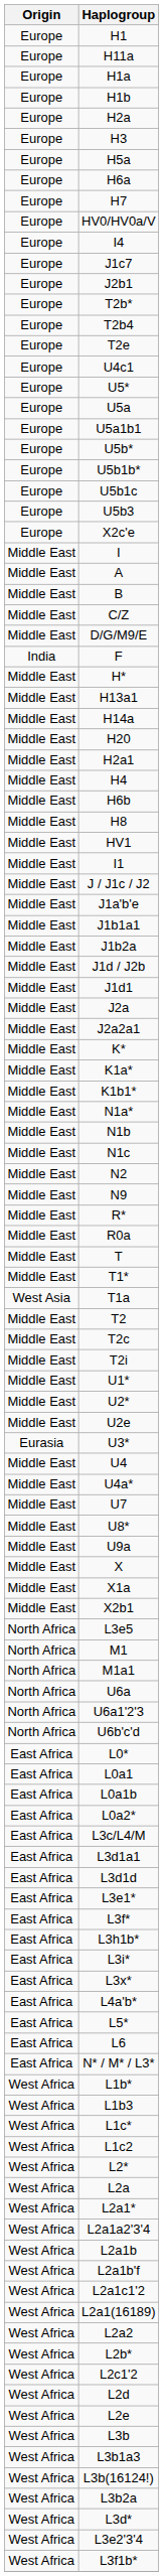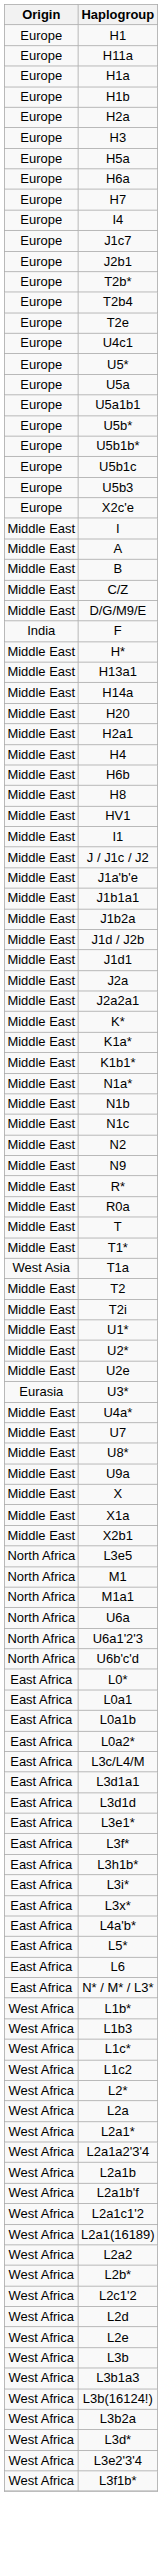 <table class="wikitable sortable" style="text-align:center; font-size: 100%;">
 <tr>
 <th>Origin</th>
 <th>Haplogroup</th>
 </tr>
 <tr>
 <td>Europe</td>
 <td>H1</td>
 </tr>
 <tr>
 <td>Europe</td>
 <td>H11a</td>
 </tr>
 <tr>
 <td>Europe</td>
 <td>H1a</td>
 </tr>
 <tr>
 <td>Europe</td>
 <td>H1b</td>
 </tr>
 <tr>
 <td>Europe</td>
 <td>H2a</td>
 </tr>
 <tr>
 <td>Europe</td>
 <td>H3</td>
 </tr>
 <tr>
 <td>Europe</td>
 <td>H5a</td>
 </tr>
 <tr>
 <td>Europe</td>
 <td>H6a</td>
 </tr>
 <tr>
 <td>Europe</td>
 <td>H7</td>
-</tr>
-<tr>
-<td>Europe</td>
-<td>HV0/HV0a/V</td>
 </tr>
 <tr>
 <td>Europe</td>
 <td>I4</td>
 </tr>
 <tr>
 <td>Europe</td>
 <td>J1c7</td>
 </tr>
 <tr>
 <td>Europe</td>
 <td>J2b1</td>
 </tr>
 <tr>
 <td>Europe</td>
 <td>T2b*</td>
 </tr>
 <tr>
 <td>Europe</td>
 <td>T2b4</td>
 </tr>
 <tr>
 <td>Europe</td>
 <td>T2e</td>
 </tr>
 <tr>
 <td>Europe</td>
 <td>U4c1</td>
 </tr>
 <tr>
 <td>Europe</td>
 <td>U5*</td>
 </tr>
 <tr>
 <td>Europe</td>
 <td>U5a</td>
 </tr>
 <tr>
 <td>Europe</td>
 <td>U5a1b1</td>
 </tr>
 <tr>
 <td>Europe</td>
 <td>U5b*</td>
 </tr>
 <tr>
 <td>Europe</td>
 <td>U5b1b*</td>
 </tr>
 <tr>
 <td>Europe</td>
 <td>U5b1c</td>
 </tr>
 <tr>
 <td>Europe</td>
 <td>U5b3</td>
 </tr>
 <tr>
 <td>Europe</td>
 <td>X2c'e</td>
 </tr>
 <tr>
 <td>Middle East</td>
 <td>I</td>
 </tr>
 <tr>
 <td>Middle East</td>
 <td>A</td>
 </tr>
 <tr>
 <td>Middle East</td>
 <td>B</td>
 </tr>
 <tr>
 <td>Middle East</td>
 <td>C/Z</td>
 </tr>
 <tr>
 <td>Middle East</td>
 <td>D/G/M9/E</td>
 </tr>
 <tr>
 <td>India</td>
 <td>F</td>
 </tr>
 <tr>
 <td>Middle East</td>
 <td>H*</td>
 </tr>
 <tr>
 <td>Middle East</td>
 <td>H13a1</td>
 </tr>
 <tr>
 <td>Middle East</td>
 <td>H14a</td>
 </tr>
 <tr>
 <td>Middle East</td>
 <td>H20</td>
 </tr>
 <tr>
 <td>Middle East</td>
 <td>H2a1</td>
 </tr>
 <tr>
 <td>Middle East</td>
 <td>H4</td>
 </tr>
 <tr>
 <td>Middle East</td>
 <td>H6b</td>
 </tr>
 <tr>
 <td>Middle East</td>
 <td>H8</td>
 </tr>
 <tr>
 <td>Middle East</td>
 <td>HV1</td>
 </tr>
 <tr>
 <td>Middle East</td>
 <td>I1</td>
 </tr>
 <tr>
 <td>Middle East</td>
 <td>J / J1c / J2</td>
 </tr>
 <tr>
 <td>Middle East</td>
 <td>J1a'b'e</td>
 </tr>
 <tr>
 <td>Middle East</td>
 <td>J1b1a1</td>
 </tr>
 <tr>
 <td>Middle East</td>
 <td>J1b2a</td>
 </tr>
 <tr>
 <td>Middle East</td>
 <td>J1d / J2b</td>
 </tr>
 <tr>
 <td>Middle East</td>
 <td>J1d1</td>
 </tr>
 <tr>
 <td>Middle East</td>
 <td>J2a</td>
 </tr>
 <tr>
 <td>Middle East</td>
 <td>J2a2a1</td>
 </tr>
 <tr>
 <td>Middle East</td>
 <td>K*</td>
 </tr>
 <tr>
 <td>Middle East</td>
 <td>K1a*</td>
 </tr>
 <tr>
 <td>Middle East</td>
 <td>K1b1*</td>
 </tr>
 <tr>
 <td>Middle East</td>
 <td>N1a*</td>
 </tr>
 <tr>
 <td>Middle East</td>
 <td>N1b</td>
 </tr>
 <tr>
 <td>Middle East</td>
 <td>N1c</td>
 </tr>
 <tr>
 <td>Middle East</td>
 <td>N2</td>
 </tr>
 <tr>
 <td>Middle East</td>
 <td>N9</td>
 </tr>
 <tr>
 <td>Middle East</td>
 <td>R*</td>
 </tr>
 <tr>
 <td>Middle East</td>
 <td>R0a</td>
 </tr>
 <tr>
 <td>Middle East</td>
 <td>T</td>
 </tr>
 <tr>
 <td>Middle East</td>
 <td>T1*</td>
 </tr>
 <tr>
 <td>West Asia</td>
 <td>T1a</td>
 </tr>
 <tr>
 <td>Middle East</td>
 <td>T2</td>
 </tr>
 <tr>
 <td>Middle East</td>
-<td>T2c</td>
-</tr>
-<tr>
-<td>Middle East</td>
 <td>T2i</td>
 </tr>
 <tr>
 <td>Middle East</td>
 <td>U1*</td>
 </tr>
 <tr>
 <td>Middle East</td>
 <td>U2*</td>
 </tr>
 <tr>
 <td>Middle East</td>
 <td>U2e</td>
 </tr>
 <tr>
 <td>Eurasia</td>
 <td>U3*</td>
-</tr>
-<tr>
-<td>Middle East</td>
-<td>U4</td>
 </tr>
 <tr>
 <td>Middle East</td>
 <td>U4a*</td>
 </tr>
 <tr>
 <td>Middle East</td>
 <td>U7</td>
 </tr>
 <tr>
 <td>Middle East</td>
 <td>U8*</td>
 </tr>
 <tr>
 <td>Middle East</td>
 <td>U9a</td>
 </tr>
 <tr>
 <td>Middle East</td>
 <td>X</td>
 </tr>
 <tr>
 <td>Middle East</td>
 <td>X1a</td>
 </tr>
 <tr>
 <td>Middle East</td>
 <td>X2b1</td>
 </tr>
 <tr>
 <td>North Africa</td>
 <td>L3e5</td>
 </tr>
 <tr>
 <td>North Africa</td>
 <td>M1</td>
 </tr>
 <tr>
 <td>North Africa</td>
 <td>M1a1</td>
 </tr>
 <tr>
 <td>North Africa</td>
 <td>U6a</td>
 </tr>
 <tr>
 <td>North Africa</td>
 <td>U6a1'2'3</td>
 </tr>
 <tr>
 <td>North Africa</td>
 <td>U6b'c'd</td>
 </tr>
 <tr>
 <td>East Africa</td>
 <td>L0*</td>
 </tr>
 <tr>
 <td>East Africa</td>
 <td>L0a1</td>
 </tr>
 <tr>
 <td>East Africa</td>
 <td>L0a1b</td>
 </tr>
 <tr>
 <td>East Africa</td>
 <td>L0a2*</td>
 </tr>
 <tr>
 <td>East Africa</td>
 <td>L3c/L4/M</td>
 </tr>
 <tr>
 <td>East Africa</td>
 <td>L3d1a1</td>
 </tr>
 <tr>
 <td>East Africa</td>
 <td>L3d1d</td>
 </tr>
 <tr>
 <td>East Africa</td>
 <td>L3e1*</td>
 </tr>
 <tr>
 <td>East Africa</td>
 <td>L3f*</td>
 </tr>
 <tr>
 <td>East Africa</td>
 <td>L3h1b*</td>
 </tr>
 <tr>
 <td>East Africa</td>
 <td>L3i*</td>
 </tr>
 <tr>
 <td>East Africa</td>
 <td>L3x*</td>
 </tr>
 <tr>
 <td>East Africa</td>
 <td>L4a'b*</td>
 </tr>
 <tr>
 <td>East Africa</td>
 <td>L5*</td>
 </tr>
 <tr>
 <td>East Africa</td>
 <td>L6</td>
 </tr>
 <tr>
 <td>East Africa</td>
 <td>N* / M* / L3*</td>
 </tr>
 <tr>
 <td>West Africa</td>
 <td>L1b*</td>
 </tr>
 <tr>
 <td>West Africa</td>
 <td>L1b3</td>
 </tr>
 <tr>
 <td>West Africa</td>
 <td>L1c*</td>
 </tr>
 <tr>
 <td>West Africa</td>
 <td>L1c2</td>
 </tr>
 <tr>
 <td>West Africa</td>
 <td>L2*</td>
 </tr>
 <tr>
 <td>West Africa</td>
 <td>L2a</td>
 </tr>
 <tr>
 <td>West Africa</td>
 <td>L2a1*</td>
 </tr>
 <tr>
 <td>West Africa</td>
 <td>L2a1a2'3'4</td>
 </tr>
 <tr>
 <td>West Africa</td>
 <td>L2a1b</td>
 </tr>
 <tr>
 <td>West Africa</td>
 <td>L2a1b'f</td>
 </tr>
 <tr>
 <td>West Africa</td>
 <td>L2a1c1'2</td>
 </tr>
 <tr>
 <td>West Africa</td>
 <td>L2a1(16189)</td>
 </tr>
 <tr>
 <td>West Africa</td>
 <td>L2a2</td>
 </tr>
 <tr>
 <td>West Africa</td>
 <td>L2b*</td>
 </tr>
 <tr>
 <td>West Africa</td>
 <td>L2c1'2</td>
 </tr>
 <tr>
 <td>West Africa</td>
 <td>L2d</td>
 </tr>
 <tr>
 <td>West Africa</td>
 <td>L2e</td>
 </tr>
 <tr>
 <td>West Africa</td>
 <td>L3b</td>
 </tr>
 <tr>
 <td>West Africa</td>
 <td>L3b1a3</td>
 </tr>
 <tr>
 <td>West Africa</td>
 <td>L3b(16124!)</td>
 </tr>
 <tr>
 <td>West Africa</td>
 <td>L3b2a</td>
 </tr>
 <tr>
 <td>West Africa</td>
 <td>L3d*</td>
 </tr>
 <tr>
 <td>West Africa</td>
 <td>L3e2'3'4</td>
 </tr>
 <tr>
 <td>West Africa</td>
 <td>L3f1b*</td>
 </tr>
 <tr>
 </tr>
 </table>
